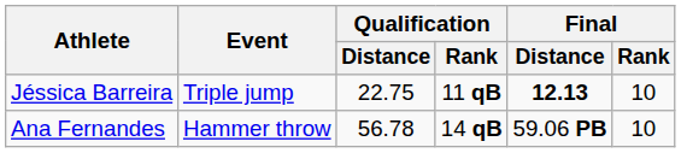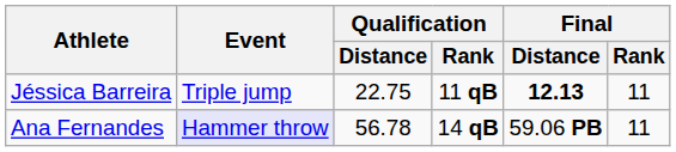 <table class=wikitable style="font-size:90%; text-align:center;">
 <tr>
 <th rowspan=2>Athlete</th>
 <th rowspan=2>Event</th>
 <th colspan=2>Qualification</th>
 <th colspan=2>Final</th>
 </tr>
 <tr style="font-size:95%">
 <th>Distance</th>
 <th>Rank</th>
 <th>Distance</th>
 <th>Rank</th>
 </tr>
 <tr>
 <td align=left><a href='#'>Jéssica Barreira</a></td>
 <td align=left><a href='#'>Triple jump</a></td>
 <td>22.75</td>
 <td>11 <strong>qB</strong></td>
 <td><strong>12.13</strong></td>
-<td>10</td>
+<td>11</td>
 </tr>
 <tr>
 <td align=left><a href='#'>Ana Fernandes</a></td>
-<td align=left><a href='#'>Hammer throw</a></td>
+<td align=left style="background: lavender;"><a href='#'>Hammer throw</a></td>
 <td>56.78</td>
 <td>14 <strong>qB</strong></td>
 <td>59.06 <strong>PB</strong></td>
-<td>10</td>
+<td>11</td>
 </tr>
 </table>
